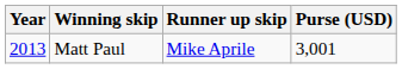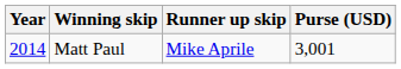 <table class="wikitable">
 <tr>
 <th>Year</th>
 <th>Winning skip</th>
 <th>Runner up skip</th>
 <th>Purse (USD)</th>
 </tr>
 <tr>
-<td><a href='#'>2013</a></td>
+<td><a href='#'>2014</a></td>
 <td> Matt Paul</td>
 <td> <a href='#'>Mike Aprile</a></td>
 <td>3,001</td>
 </tr>
 </table>
